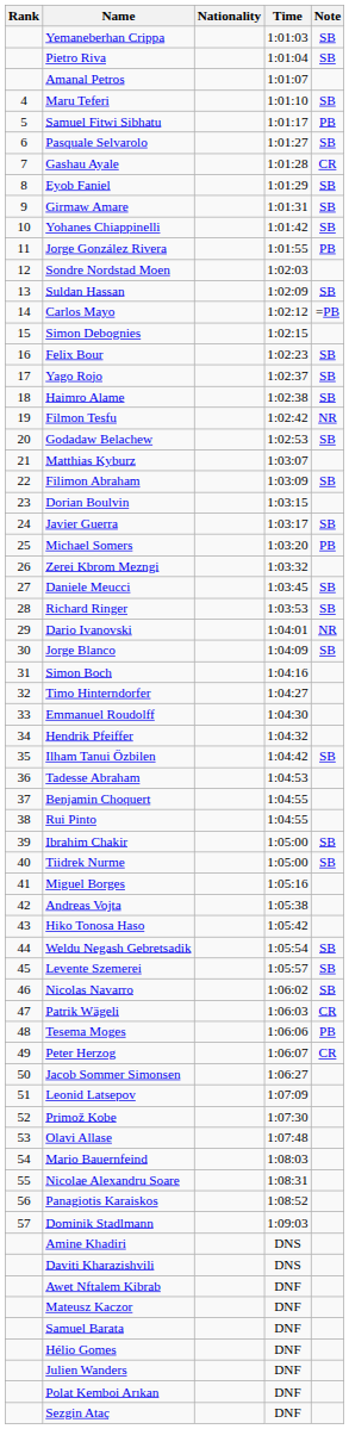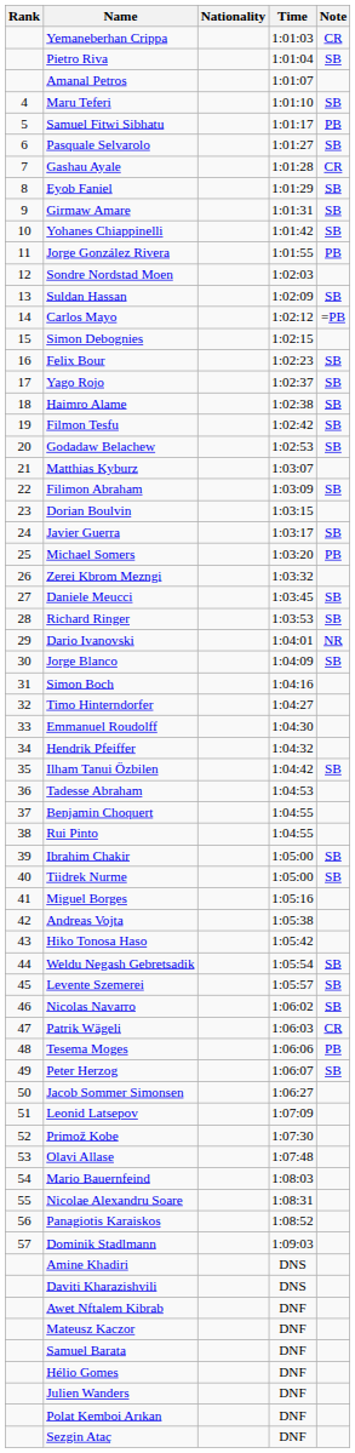 <table class="wikitable sortable"  style="text-align:center">
 <tr>
 <th>Rank</th>
 <th>Name</th>
 <th>Nationality</th>
 <th>Time</th>
 <th>Note</th>
 </tr>
 <tr>
 <td></td>
 <td align="left"><a href='#'>Yemaneberhan Crippa</a></td>
 <td align=left></td>
 <td>1:01:03</td>
-<td><a href='#'>SB</a></td>
+<td><a href='#'>CR</a></td>
 </tr>
 <tr>
 <td></td>
 <td align="left"><a href='#'>Pietro Riva</a></td>
 <td align=left></td>
 <td>1:01:04</td>
 <td><a href='#'>SB</a></td>
 </tr>
 <tr>
 <td></td>
 <td align="left"><a href='#'>Amanal Petros</a></td>
 <td align=left></td>
 <td>1:01:07</td>
 <td></td>
 </tr>
 <tr>
 <td>4</td>
 <td align="left"><a href='#'>Maru Teferi</a></td>
 <td align=left></td>
 <td>1:01:10</td>
 <td><a href='#'>SB</a></td>
 </tr>
 <tr>
 <td>5</td>
 <td align="left"><a href='#'>Samuel Fitwi Sibhatu</a></td>
 <td align=left></td>
 <td>1:01:17</td>
 <td><a href='#'>PB</a></td>
 </tr>
 <tr>
 <td>6</td>
 <td align="left"><a href='#'>Pasquale Selvarolo</a></td>
 <td align=left></td>
 <td>1:01:27</td>
 <td><a href='#'>SB</a></td>
 </tr>
 <tr>
 <td>7</td>
 <td align="left"><a href='#'>Gashau Ayale</a></td>
 <td align=left></td>
 <td>1:01:28</td>
 <td><a href='#'>CR</a></td>
 </tr>
 <tr>
 <td>8</td>
 <td align="left"><a href='#'>Eyob Faniel</a></td>
 <td align=left></td>
 <td>1:01:29</td>
 <td><a href='#'>SB</a></td>
 </tr>
 <tr>
 <td>9</td>
 <td align="left"><a href='#'>Girmaw Amare</a></td>
 <td align=left></td>
 <td>1:01:31</td>
 <td><a href='#'>SB</a></td>
 </tr>
 <tr>
 <td>10</td>
 <td align="left"><a href='#'>Yohanes Chiappinelli</a></td>
 <td align=left></td>
 <td>1:01:42</td>
 <td><a href='#'>SB</a></td>
 </tr>
 <tr>
 <td>11</td>
 <td align="left"><a href='#'>Jorge González Rivera</a></td>
 <td align=left></td>
 <td>1:01:55</td>
 <td><a href='#'>PB</a></td>
 </tr>
 <tr>
 <td>12</td>
 <td align="left"><a href='#'>Sondre Nordstad Moen</a></td>
 <td align=left></td>
 <td>1:02:03</td>
 <td></td>
 </tr>
 <tr>
 <td>13</td>
 <td align="left"><a href='#'>Suldan Hassan</a></td>
 <td align=left></td>
 <td>1:02:09</td>
 <td><a href='#'>SB</a></td>
 </tr>
 <tr>
 <td>14</td>
 <td align="left"><a href='#'>Carlos Mayo</a></td>
 <td align=left></td>
 <td>1:02:12</td>
 <td>=<a href='#'>PB</a></td>
 </tr>
 <tr>
 <td>15</td>
 <td align="left"><a href='#'>Simon Debognies</a></td>
 <td align=left></td>
 <td>1:02:15</td>
 <td></td>
 </tr>
 <tr>
 <td>16</td>
 <td align="left"><a href='#'>Felix Bour</a></td>
 <td align=left></td>
 <td>1:02:23</td>
 <td><a href='#'>SB</a></td>
 </tr>
 <tr>
 <td>17</td>
 <td align="left"><a href='#'>Yago Rojo</a></td>
 <td align=left></td>
 <td>1:02:37</td>
 <td><a href='#'>SB</a></td>
 </tr>
 <tr>
 <td>18</td>
 <td align="left"><a href='#'>Haimro Alame</a></td>
 <td align=left></td>
 <td>1:02:38</td>
 <td><a href='#'>SB</a></td>
 </tr>
 <tr>
 <td>19</td>
 <td align="left"><a href='#'>Filmon Tesfu</a></td>
 <td align=left></td>
 <td>1:02:42</td>
-<td><a href='#'>NR</a></td>
+<td><a href='#'>SB</a></td>
 </tr>
 <tr>
 <td>20</td>
 <td align="left"><a href='#'>Godadaw Belachew</a></td>
 <td align=left></td>
 <td>1:02:53</td>
 <td><a href='#'>SB</a></td>
 </tr>
 <tr>
 <td>21</td>
 <td align="left"><a href='#'>Matthias Kyburz</a></td>
 <td align=left></td>
 <td>1:03:07</td>
 <td></td>
 </tr>
 <tr>
 <td>22</td>
 <td align="left"><a href='#'>Filimon Abraham</a></td>
 <td align=left></td>
 <td>1:03:09</td>
 <td><a href='#'>SB</a></td>
 </tr>
 <tr>
 <td>23</td>
 <td align="left"><a href='#'>Dorian Boulvin</a></td>
 <td align=left></td>
 <td>1:03:15</td>
 <td></td>
 </tr>
 <tr>
 <td>24</td>
 <td align="left"><a href='#'>Javier Guerra</a></td>
 <td align=left></td>
 <td>1:03:17</td>
 <td><a href='#'>SB</a></td>
 </tr>
 <tr>
 <td>25</td>
 <td align="left"><a href='#'>Michael Somers</a></td>
 <td align=left></td>
 <td>1:03:20</td>
 <td><a href='#'>PB</a></td>
 </tr>
 <tr>
 <td>26</td>
 <td align="left"><a href='#'>Zerei Kbrom Mezngi</a></td>
 <td align=left></td>
 <td>1:03:32</td>
 <td></td>
 </tr>
 <tr>
 <td>27</td>
 <td align="left"><a href='#'>Daniele Meucci</a></td>
 <td align=left></td>
 <td>1:03:45</td>
 <td><a href='#'>SB</a></td>
 </tr>
 <tr>
 <td>28</td>
 <td align="left"><a href='#'>Richard Ringer</a></td>
 <td align=left></td>
 <td>1:03:53</td>
 <td><a href='#'>SB</a></td>
 </tr>
 <tr>
 <td>29</td>
 <td align="left"><a href='#'>Dario Ivanovski</a></td>
 <td align=left></td>
 <td>1:04:01</td>
 <td><a href='#'>NR</a></td>
 </tr>
 <tr>
 <td>30</td>
 <td align="left"><a href='#'>Jorge Blanco</a></td>
 <td align=left></td>
 <td>1:04:09</td>
 <td><a href='#'>SB</a></td>
 </tr>
 <tr>
 <td>31</td>
 <td align="left"><a href='#'>Simon Boch</a></td>
 <td align=left></td>
 <td>1:04:16</td>
 <td></td>
 </tr>
 <tr>
 <td>32</td>
 <td align="left"><a href='#'>Timo Hinterndorfer</a></td>
 <td align=left></td>
 <td>1:04:27</td>
 <td></td>
 </tr>
 <tr>
 <td>33</td>
 <td align="left"><a href='#'>Emmanuel Roudolff</a></td>
 <td align=left></td>
 <td>1:04:30</td>
 <td></td>
 </tr>
 <tr>
 <td>34</td>
 <td align="left"><a href='#'>Hendrik Pfeiffer</a></td>
 <td align=left></td>
 <td>1:04:32</td>
 <td></td>
 </tr>
 <tr>
 <td>35</td>
 <td align="left"><a href='#'>Ilham Tanui Özbilen</a></td>
 <td align=left></td>
 <td>1:04:42</td>
 <td><a href='#'>SB</a></td>
 </tr>
 <tr>
 <td>36</td>
 <td align="left"><a href='#'>Tadesse Abraham</a></td>
 <td align=left></td>
 <td>1:04:53</td>
 <td></td>
 </tr>
 <tr>
 <td>37</td>
 <td align="left"><a href='#'>Benjamin Choquert</a></td>
 <td align=left></td>
 <td>1:04:55</td>
 <td></td>
 </tr>
 <tr>
 <td>38</td>
 <td align="left"><a href='#'>Rui Pinto</a></td>
 <td align=left></td>
 <td>1:04:55</td>
 <td></td>
 </tr>
 <tr>
 <td>39</td>
 <td align="left"><a href='#'>Ibrahim Chakir</a></td>
 <td align=left></td>
 <td>1:05:00</td>
 <td><a href='#'>SB</a></td>
 </tr>
 <tr>
 <td>40</td>
 <td align="left"><a href='#'>Tiidrek Nurme</a></td>
 <td align=left></td>
 <td>1:05:00</td>
 <td><a href='#'>SB</a></td>
 </tr>
 <tr>
 <td>41</td>
 <td align="left"><a href='#'>Miguel Borges</a></td>
 <td align=left></td>
 <td>1:05:16</td>
 <td></td>
 </tr>
 <tr>
 <td>42</td>
 <td align="left"><a href='#'>Andreas Vojta</a></td>
 <td align=left></td>
 <td>1:05:38</td>
 <td></td>
 </tr>
 <tr>
 <td>43</td>
 <td align="left"><a href='#'>Hiko Tonosa Haso</a></td>
 <td align=left></td>
 <td>1:05:42</td>
 <td></td>
 </tr>
 <tr>
 <td>44</td>
 <td align="left"><a href='#'>Weldu Negash Gebretsadik</a></td>
 <td align=left></td>
 <td>1:05:54</td>
 <td><a href='#'>SB</a></td>
 </tr>
 <tr>
 <td>45</td>
 <td align="left"><a href='#'>Levente Szemerei</a></td>
 <td align=left></td>
 <td>1:05:57</td>
 <td><a href='#'>SB</a></td>
 </tr>
 <tr>
 <td>46</td>
 <td align="left"><a href='#'>Nicolas Navarro</a></td>
 <td align=left></td>
 <td>1:06:02</td>
 <td><a href='#'>SB</a></td>
 </tr>
 <tr>
 <td>47</td>
 <td align="left"><a href='#'>Patrik Wägeli</a></td>
 <td align=left></td>
 <td>1:06:03</td>
 <td><a href='#'>CR</a></td>
 </tr>
 <tr>
 <td>48</td>
 <td align="left"><a href='#'>Tesema Moges</a></td>
 <td align=left></td>
 <td>1:06:06</td>
 <td><a href='#'>PB</a></td>
 </tr>
 <tr>
 <td>49</td>
 <td align="left"><a href='#'>Peter Herzog</a></td>
 <td align=left></td>
 <td>1:06:07</td>
-<td><a href='#'>CR</a></td>
+<td><a href='#'>SB</a></td>
 </tr>
 <tr>
 <td>50</td>
 <td align="left"><a href='#'>Jacob Sommer Simonsen</a></td>
 <td align=left></td>
 <td>1:06:27</td>
 <td></td>
 </tr>
 <tr>
 <td>51</td>
 <td align="left"><a href='#'>Leonid Latsepov</a></td>
 <td align=left></td>
 <td>1:07:09</td>
 <td></td>
 </tr>
 <tr>
 <td>52</td>
 <td align="left"><a href='#'>Primož Kobe</a></td>
 <td align=left></td>
 <td>1:07:30</td>
 <td></td>
 </tr>
 <tr>
 <td>53</td>
 <td align="left"><a href='#'>Olavi Allase</a></td>
 <td align=left></td>
 <td>1:07:48</td>
 <td></td>
 </tr>
 <tr>
 <td>54</td>
 <td align="left"><a href='#'>Mario Bauernfeind</a></td>
 <td align=left></td>
 <td>1:08:03</td>
 <td></td>
 </tr>
 <tr>
 <td>55</td>
 <td align="left"><a href='#'>Nicolae Alexandru Soare</a></td>
 <td align=left></td>
 <td>1:08:31</td>
 <td></td>
 </tr>
 <tr>
 <td>56</td>
 <td align="left"><a href='#'>Panagiotis Karaiskos</a></td>
 <td align=left></td>
 <td>1:08:52</td>
 <td></td>
 </tr>
 <tr>
 <td>57</td>
 <td align="left"><a href='#'>Dominik Stadlmann</a></td>
 <td align=left></td>
 <td>1:09:03</td>
 <td></td>
 </tr>
 <tr>
 <td></td>
 <td align=left><a href='#'>Amine Khadiri</a></td>
 <td align=left></td>
 <td>DNS</td>
 <td></td>
 </tr>
 <tr>
 <td></td>
 <td align=left><a href='#'>Daviti Kharazishvili</a></td>
 <td align=left></td>
 <td>DNS</td>
 <td></td>
 </tr>
 <tr>
 <td></td>
 <td align=left><a href='#'>Awet Nftalem Kibrab</a></td>
 <td align=left></td>
 <td>DNF</td>
 <td></td>
 </tr>
 <tr>
 <td></td>
 <td align=left><a href='#'>Mateusz Kaczor</a></td>
 <td align=left></td>
 <td>DNF</td>
 <td></td>
 </tr>
 <tr>
 <td></td>
 <td align=left><a href='#'>Samuel Barata</a></td>
 <td align=left></td>
 <td>DNF</td>
 <td></td>
 </tr>
 <tr>
 <td></td>
 <td align=left><a href='#'>Hélio Gomes</a></td>
 <td align=left></td>
 <td>DNF</td>
 <td></td>
 </tr>
 <tr>
 <td></td>
 <td align=left><a href='#'>Julien Wanders</a></td>
 <td align=left></td>
 <td>DNF</td>
 <td></td>
 </tr>
 <tr>
 <td></td>
 <td align=left><a href='#'>Polat Kemboi Arıkan</a></td>
 <td align=left></td>
 <td>DNF</td>
 <td></td>
 </tr>
 <tr>
 <td></td>
 <td align=left><a href='#'>Sezgin Ataç</a></td>
 <td align=left></td>
 <td>DNF</td>
 <td></td>
 </tr>
 </table>
